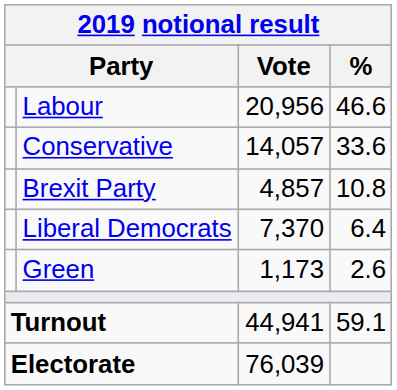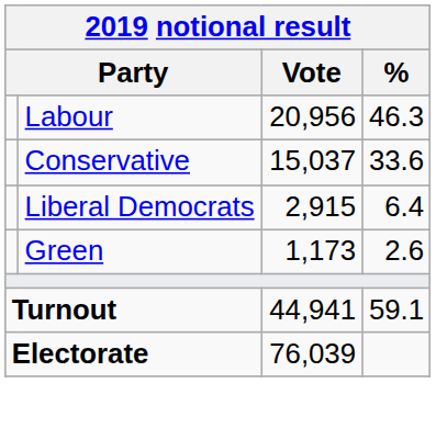 <table class="wikitable">
 <tr>
 <th colspan="4"><a href='#'>2019</a> <a href='#'>notional result</a></th>
 </tr>
 <tr>
 <th bgcolor="#DDDDFF" width="130px" colspan="2">Party</th>
 <th bgcolor="#DDDDFF" width="50px">Vote</th>
 <th bgcolor="#DDDDFF" width="30px">%</th>
 </tr>
 <tr>
 <td></td>
 <td><a href='#'>Labour</a></td>
 <td align=right>20,956</td>
-<td align=right>46.6</td>
+<td align=right>46.3</td>
 </tr>
 <tr>
 <td></td>
 <td><a href='#'>Conservative</a></td>
-<td align=right>14,057</td>
+<td align=right>15,037</td>
 <td align=right>33.6</td>
 </tr>
 <tr>
 <td></td>
-<td><a href='#'>Brexit Party</a></td>
-<td align=right>4,857</td>
-<td align=right>10.8</td>
-</tr>
-<tr>
-<td></td>
 <td><a href='#'>Liberal Democrats</a></td>
-<td align=right>7,370</td>
+<td align=right>2,915</td>
 <td align=right>6.4</td>
 </tr>
 <tr>
 <td></td>
 <td><a href='#'>Green</a></td>
 <td align=right>1,173</td>
 <td align=right>2.6</td>
 </tr>
 <tr>
 <td colspan="4" bgcolor="#EAECF0"></td>
 </tr>
 <tr>
 <td colspan="2"><strong>Turnout</strong></td>
 <td align=right>44,941</td>
 <td align=right>59.1</td>
 </tr>
 <tr>
 <td colspan="2"><strong>Electorate</strong></td>
 <td align=right>76,039</td>
 </tr>
 </table>
